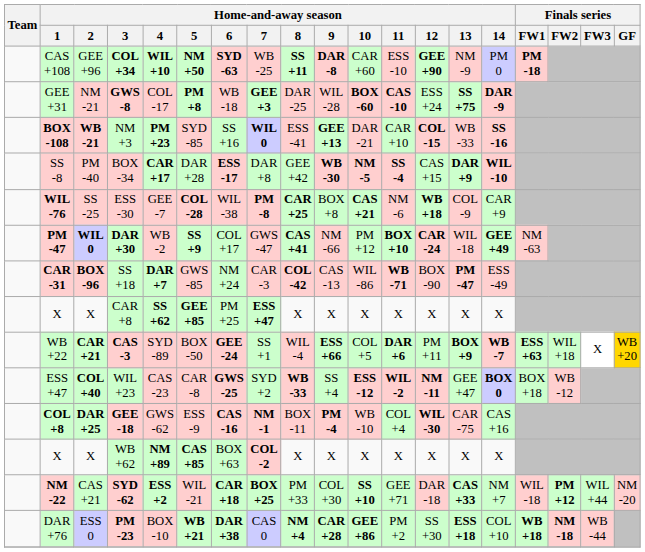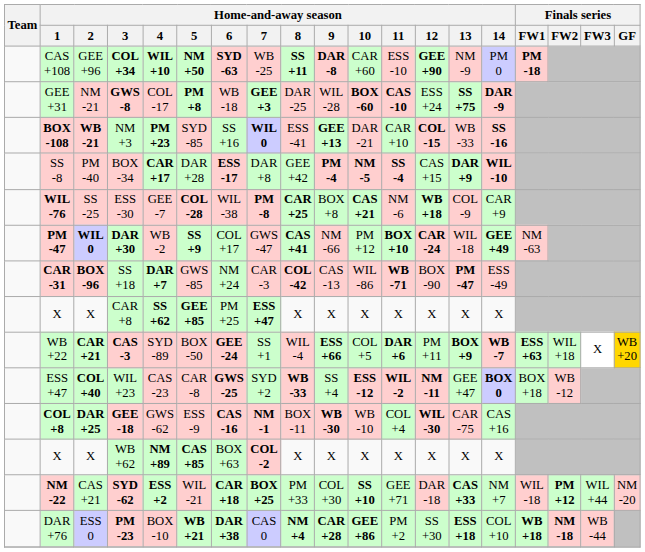 <table class="wikitable sortable" style="font-size:80%; text-align:center">
 <tr>
 <th rowspan=2>Team</th>
 <th colspan=14>Home-and-away season</th>
 <th colspan=4>Finals series</th>
 </tr>
 <tr>
 <th>1</th>
 <th>2</th>
 <th>3</th>
 <th>4</th>
 <th>5</th>
 <th>6</th>
 <th>7</th>
 <th>8</th>
 <th>9</th>
 <th>10</th>
 <th>11</th>
 <th>12</th>
 <th>13</th>
 <th>14</th>
 <th>FW1</th>
 <th>FW2</th>
 <th>FW3</th>
 <th>GF</th>
 </tr>
 <tr>
 <td align=left></td>
 <td bgcolor=CCFFCC>CAS<br>+108</td>
 <td bgcolor=CCFFCC>GEE<br>+96</td>
 <td bgcolor=CCFFCC><strong>COL<br>+34</strong></td>
 <td bgcolor=CCFFCC><strong>WIL<br>+10</strong></td>
 <td bgcolor=CCFFCC><strong>NM<br>+50</strong></td>
 <td bgcolor=FFCFCF><strong>SYD<br>-63</strong></td>
 <td bgcolor=FFCFCF>WB<br>-25</td>
 <td bgcolor=CCFFCC><strong>SS<br>+11</strong></td>
 <td bgcolor=FFCFCF><strong>DAR<br>-8</strong></td>
 <td bgcolor=CCFFCC>CAR<br>+60</td>
 <td bgcolor=FFCFCF>ESS<br>-10</td>
 <td bgcolor=CCFFCC><strong>GEE<br>+90</strong></td>
 <td bgcolor=FFCFCF>NM<br>-9</td>
 <td bgcolor=CCCCFF>PM<br>0</td>
 <td bgcolor=FFCFCF><strong>PM<br>-18</strong></td>
 <td colspan=3 bgcolor=C0C0C0></td>
 </tr>
 <tr>
 <td align=left></td>
 <td bgcolor=CCFFCC>GEE<br>+31</td>
 <td bgcolor=FFCFCF>NM<br>-21</td>
 <td bgcolor=FFCFCF><strong>GWS<br>-8</strong></td>
 <td bgcolor=FFCFCF>COL<br>-17</td>
 <td bgcolor=CCFFCC><strong>PM<br>+8</strong></td>
 <td bgcolor=FFCFCF>WB<br>-18</td>
 <td bgcolor=CCFFCC><strong>GEE<br>+3</strong></td>
 <td bgcolor=FFCFCF>DAR<br>-25</td>
 <td bgcolor=FFCFCF>WIL<br>-28</td>
 <td bgcolor=FFCFCF><strong>BOX<br>-60</strong></td>
 <td bgcolor=FFCFCF><strong>CAS<br>-10</strong></td>
 <td bgcolor=CCFFCC>ESS<br>+24</td>
 <td bgcolor=CCFFCC><strong>SS<br>+75</strong></td>
 <td bgcolor=FFCFCF><strong>DAR<br>-9</strong></td>
 <td colspan=4 bgcolor=C0C0C0></td>
 </tr>
 <tr>
 <td align=left></td>
 <td bgcolor=FFCFCF><strong>BOX<br>-108</strong></td>
 <td bgcolor=FFCFCF><strong>WB<br>-21</strong></td>
 <td bgcolor=CCFFCC>NM<br>+3</td>
 <td bgcolor=CCFFCC><strong>PM<br>+23</strong></td>
 <td bgcolor=FFCFCF>SYD<br>-85</td>
 <td bgcolor=CCFFCC>SS<br>+16</td>
 <td bgcolor=CCCCFF><strong>WIL<br>0</strong></td>
 <td bgcolor=FFCFCF>ESS<br>-41</td>
 <td bgcolor=CCFFCC><strong>GEE<br>+13</strong></td>
 <td bgcolor=FFCFCF>DAR<br>-21</td>
 <td bgcolor=CCFFCC>CAR<br>+10</td>
 <td bgcolor=FFCFCF><strong>COL<br>-15</strong></td>
 <td bgcolor=FFCFCF>WB<br>-33</td>
 <td bgcolor=FFCFCF><strong>SS<br>-16</strong></td>
 <td colspan=4 bgcolor=C0C0C0></td>
 </tr>
 <tr>
 <td align=left></td>
 <td bgcolor=FFCFCF>SS<br>-8</td>
 <td bgcolor=FFCFCF>PM<br>-40</td>
 <td bgcolor=FFCFCF>BOX<br>-34</td>
 <td bgcolor=CCFFCC><strong>CAR<br>+17</strong></td>
 <td bgcolor=CCFFCC>DAR<br>+28</td>
 <td bgcolor=FFCFCF><strong>ESS<br>-17</strong></td>
 <td bgcolor=CCFFCC>DAR<br>+8</td>
 <td bgcolor=CCFFCC>GEE<br>+42</td>
-<td bgcolor=FFCFCF><strong>WB<br>-30</strong></td>
+<td bgcolor=FFCFCF><strong>PM<br>-4</strong></td>
 <td bgcolor=FFCFCF><strong>NM<br>-5</strong></td>
 <td bgcolor=FFCFCF><strong>SS<br>-4</strong></td>
 <td bgcolor=CCFFCC>CAS<br>+15</td>
 <td bgcolor=CCFFCC><strong>DAR<br>+9</strong></td>
 <td bgcolor=FFCFCF><strong>WIL<br>-10</strong></td>
 <td colspan=4 bgcolor=C0C0C0></td>
 </tr>
 <tr>
 <td align=left></td>
 <td bgcolor=FFCFCF><strong>WIL<br>-76</strong></td>
 <td bgcolor=FFCFCF>SS<br>-25</td>
 <td bgcolor=FFCFCF>ESS<br>-30</td>
 <td bgcolor=FFCFCF>GEE<br>-7</td>
 <td bgcolor=FFCFCF><strong>COL<br>-28</strong></td>
 <td bgcolor=FFCFCF>WIL<br>-38</td>
 <td bgcolor=FFCFCF><strong>PM<br>-8</strong></td>
 <td bgcolor=CCFFCC><strong>CAR<br>+25</strong></td>
 <td bgcolor=CCFFCC>BOX<br>+8</td>
 <td bgcolor=CCFFCC><strong>CAS<br>+21</strong></td>
 <td bgcolor=FFCFCF>NM<br>-6</td>
 <td bgcolor=CCFFCC><strong>WB<br>+18</strong></td>
 <td bgcolor=FFCFCF>COL<br>-9</td>
 <td bgcolor=CCFFCC>CAR<br>+9</td>
 <td colspan=4 bgcolor=C0C0C0></td>
 </tr>
 <tr>
 <td align=left></td>
 <td bgcolor=FFCFCF><strong>PM<br>-47</strong></td>
 <td bgcolor=CCCCFF><strong>WIL<br>0</strong></td>
 <td bgcolor=CCFFCC><strong>DAR<br>+30</strong></td>
 <td bgcolor=FFCFCF>WB<br>-2</td>
 <td bgcolor=CCFFCC><strong>SS<br>+9</strong></td>
 <td bgcolor=CCFFCC>COL<br>+17</td>
 <td bgcolor=FFCFCF>GWS<br>-47</td>
 <td bgcolor=CCFFCC><strong>CAS<br>+41</strong></td>
 <td bgcolor=FFCFCF>NM<br>-66</td>
 <td bgcolor=CCFFCC>PM<br>+12</td>
 <td bgcolor=CCFFCC><strong>BOX<br>+10</strong></td>
 <td bgcolor=FFCFCF><strong>CAR<br>-24</strong></td>
 <td bgcolor=FFCFCF>WIL<br>-18</td>
 <td bgcolor=CCFFCC><strong>GEE<br>+49</strong></td>
 <td bgcolor=FFCFCF>NM<br>-63</td>
 <td colspan=3 bgcolor=C0C0C0></td>
 </tr>
 <tr>
 <td align=left></td>
 <td bgcolor=FFCFCF><strong>CAR<br>-31</strong></td>
 <td bgcolor=FFCFCF><strong>BOX<br>-96</strong></td>
 <td bgcolor=CCFFCC>SS<br>+18</td>
 <td bgcolor=CCFFCC><strong>DAR<br>+7</strong></td>
 <td bgcolor=FFCFCF>GWS<br>-85</td>
 <td bgcolor=CCFFCC>NM<br>+24</td>
 <td bgcolor=FFCFCF>CAR<br>-3</td>
 <td bgcolor=FFCFCF><strong>COL<br>-42</strong></td>
 <td bgcolor=FFCFCF>CAS<br>-13</td>
 <td bgcolor=FFCFCF>WIL<br>-86</td>
 <td bgcolor=FFCFCF><strong>WB<br>-71</strong></td>
 <td bgcolor=FFCFCF>BOX<br>-90</td>
 <td bgcolor=FFCFCF><strong>PM<br>-47</strong></td>
 <td bgcolor=FFCFCF>ESS<br>-49</td>
 <td colspan=4 bgcolor=C0C0C0></td>
 </tr>
 <tr>
 <td align=left></td>
 <td>X</td>
 <td>X</td>
 <td bgcolor=CCFFCC>CAR<br>+8</td>
 <td bgcolor=CCFFCC><strong>SS<br>+62</strong></td>
 <td bgcolor=CCFFCC><strong>GEE<br>+85</strong></td>
 <td bgcolor=CCFFCC>PM<br>+25</td>
 <td bgcolor=CCFFCC><strong>ESS<br>+47</strong></td>
 <td>X</td>
 <td>X</td>
 <td>X</td>
 <td>X</td>
 <td>X</td>
 <td>X</td>
 <td>X</td>
 <td colspan=4 bgcolor=C0C0C0></td>
 </tr>
 <tr>
 <td align=left></td>
 <td bgcolor=CCFFCC>WB<br>+22</td>
 <td bgcolor=CCFFCC><strong>CAR<br>+21</strong></td>
 <td bgcolor=FFCFCF><strong>CAS<br>-3</strong></td>
 <td bgcolor=FFCFCF>SYD<br>-89</td>
 <td bgcolor=FFCFCF>BOX<br>-50</td>
 <td bgcolor=FFCFCF><strong>GEE<br>-24</strong></td>
 <td bgcolor=CCFFCC>SS<br>+1</td>
 <td bgcolor=FFCFCF>WIL<br>-4</td>
 <td bgcolor=CCFFCC><strong>ESS<br>+66</strong></td>
 <td bgcolor=CCFFCC>COL<br>+5</td>
 <td bgcolor=CCFFCC><strong>DAR<br>+6</strong></td>
 <td bgcolor=CCFFCC>PM<br>+11</td>
 <td bgcolor=CCFFCC><strong>BOX<br>+9</strong></td>
 <td bgcolor=FFCFCF><strong>WB<br>-7</strong></td>
 <td bgcolor=CCFFCC><strong>ESS<br>+63</strong></td>
 <td bgcolor=CCFFCC>WIL<br>+18</td>
 <td bgcolor=#FFFFFF>X</td>
 <td bgcolor=gold>WB<br>+20</td>
 </tr>
 <tr>
 <td align=left></td>
 <td bgcolor=CCFFCC>ESS<br>+47</td>
 <td bgcolor=CCFFCC><strong>COL<br>+40</strong></td>
 <td bgcolor=CCFFCC>WIL<br>+23</td>
 <td bgcolor=FFCFCF>CAS<br>-23</td>
 <td bgcolor=FFCFCF>CAR<br>-8</td>
 <td bgcolor=FFCFCF><strong>GWS<br>-25</strong></td>
 <td bgcolor=CCFFCC>SYD<br>+2</td>
 <td bgcolor=FFCFCF><strong>WB<br>-33</strong></td>
 <td bgcolor=CCFFCC>SS<br>+4</td>
 <td bgcolor=FFCFCF><strong>ESS<br>-12</strong></td>
 <td bgcolor=FFCFCF><strong>WIL<br>-2</strong></td>
 <td bgcolor=FFCFCF><strong>NM<br>-11</strong></td>
 <td bgcolor=CCFFCC>GEE<br>+47</td>
 <td bgcolor=CCCCFF><strong>BOX<br>0</strong></td>
 <td bgcolor=CCFFCC>BOX<br>+18</td>
 <td bgcolor=FFCFCF>WB<br>-12</td>
 <td colspan=2 bgcolor=C0C0C0></td>
 </tr>
 <tr>
 <td align=left></td>
 <td bgcolor=CCFFCC><strong>COL<br>+8</strong></td>
 <td bgcolor=CCFFCC><strong>DAR<br>+25</strong></td>
 <td bgcolor=FFCFCF><strong>GEE<br>-18</strong></td>
 <td bgcolor=FFCFCF>GWS<br>-62</td>
 <td bgcolor=FFCFCF>ESS<br>-9</td>
 <td bgcolor=FFCFCF><strong>CAS<br>-16</strong></td>
 <td bgcolor=FFCFCF><strong>NM<br>-1</strong></td>
 <td bgcolor=FFCFCF>BOX<br>-11</td>
-<td bgcolor=FFCFCF><strong>PM<br>-4</strong></td>
+<td bgcolor=FFCFCF><strong>WB<br>-30</strong></td>
 <td bgcolor=FFCFCF>WB<br>-10</td>
 <td bgcolor=CCFFCC>COL<br>+4</td>
 <td bgcolor=FFCFCF><strong>WIL<br>-30</strong></td>
 <td bgcolor=FFCFCF>CAR<br>-75</td>
 <td bgcolor=CCFFCC>CAS<br>+16</td>
 <td colspan=4 bgcolor=C0C0C0></td>
 </tr>
 <tr>
 <td align=left></td>
 <td>X</td>
 <td>X</td>
 <td bgcolor=CCFFCC>WB<br>+62</td>
 <td bgcolor=CCFFCC><strong>NM<br>+89</strong></td>
 <td bgcolor=CCFFCC><strong>CAS<br>+85</strong></td>
 <td bgcolor=CCFFCC>BOX<br>+63</td>
 <td bgcolor=FFCFCF><strong>COL<br>-2</strong></td>
 <td>X</td>
 <td>X</td>
 <td>X</td>
 <td>X</td>
 <td>X</td>
 <td>X</td>
 <td>X</td>
 <td colspan=4 bgcolor=C0C0C0></td>
 </tr>
 <tr>
 <td align=left></td>
 <td bgcolor=FFCFCF><strong>NM<br>-22</strong></td>
 <td bgcolor=CCFFCC>CAS<br>+21</td>
 <td bgcolor=FFCFCF><strong>SYD<br>-62</strong></td>
 <td bgcolor=CCFFCC><strong>ESS<br>+2</strong></td>
 <td bgcolor=FFCFCF>WIL<br>-21</td>
 <td bgcolor=CCFFCC><strong>CAR<br>+18</strong></td>
 <td bgcolor=CCFFCC><strong>BOX<br>+25</strong></td>
 <td bgcolor=CCFFCC>PM<br>+33</td>
 <td bgcolor=CCFFCC>COL<br>+30</td>
 <td bgcolor=CCFFCC><strong>SS<br>+10</strong></td>
 <td bgcolor=CCFFCC>GEE<br>+71</td>
 <td bgcolor=FFCFCF>DAR<br>-18</td>
 <td bgcolor=CCFFCC><strong>CAS<br>+33</strong></td>
 <td bgcolor=CCFFCC>NM<br>+7</td>
 <td bgcolor=FFCFCF>WIL<br>-18</td>
 <td bgcolor=CCFFCC><strong>PM<br>+12</strong></td>
 <td bgcolor=CCFFCC>WIL<br>+44</td>
 <td bgcolor=FFCFCF>NM<br>-20</td>
 </tr>
 <tr>
 <td align=left></td>
 <td bgcolor=CCFFCC>DAR<br>+76</td>
 <td bgcolor=CCCCFF>ESS<br>0</td>
 <td bgcolor=FFCFCF><strong>PM<br>-23</strong></td>
 <td bgcolor=FFCFCF>BOX<br>-10</td>
 <td bgcolor=CCFFCC><strong>WB<br>+21</strong></td>
 <td bgcolor=CCFFCC><strong>DAR<br>+38</strong></td>
 <td bgcolor=CCCCFF>CAS<br>0</td>
 <td bgcolor=CCFFCC><strong>NM<br>+4</strong></td>
 <td bgcolor=CCFFCC><strong>CAR<br>+28</strong></td>
 <td bgcolor=CCFFCC><strong>GEE<br>+86</strong></td>
 <td bgcolor=CCFFCC>PM<br>+2</td>
 <td bgcolor=CCFFCC>SS<br>+30</td>
 <td bgcolor=CCFFCC><strong>ESS<br>+18</strong></td>
 <td bgcolor=CCFFCC>COL<br>+10</td>
 <td bgcolor=CCFFCC><strong>WB<br>+18</strong></td>
 <td bgcolor=FFCFCF><strong>NM<br>-18</strong></td>
 <td bgcolor=FFCFCF>WB<br>-44</td>
 <td bgcolor=C0C0C0></td>
 </tr>
 <tr>
 </tr>
 </table>
